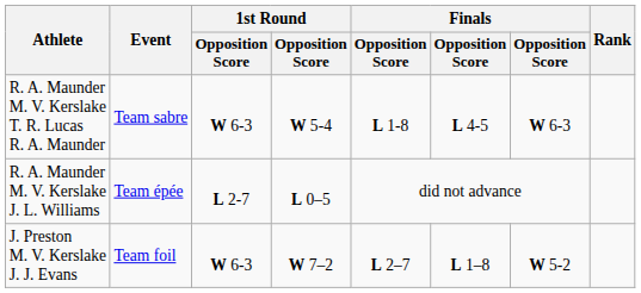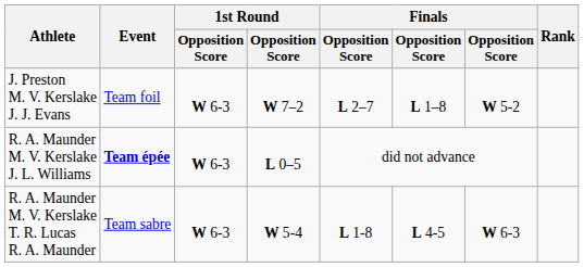 <table class="wikitable" style="font-size:90%">
 <tr>
 <th rowspan=2>Athlete</th>
 <th rowspan=2>Event</th>
 <th colspan=2>1st Round</th>
 <th colspan=3>Finals</th>
 <th rowspan=2>Rank</th>
 </tr>
 <tr style="font-size:95%">
 <th>Opposition <br> Score</th>
 <th>Opposition <br> Score</th>
 <th>Opposition <br> Score</th>
 <th>Opposition <br> Score</th>
 <th>Opposition <br> Score</th>
 </tr>
 <tr align=center>
+<td align=left>J. Preston<br>M. V. Kerslake <br> J. J. Evans</td>
+<td align=left><a href='#'>Team foil</a></td>
+<td><br><strong>W</strong> 6-3</td>
+<td><br><strong>W</strong> 7–2</td>
+<td><br><strong>L</strong> 2–7</td>
+<td><br><strong>L</strong> 1–8</td>
+<td><br><strong>W</strong> 5-2</td>
+<td></td>
+</tr>
+<tr align=center>
+<td align=left>R. A. Maunder<br>M. V. Kerslake<br>J. L. Williams</td>
+<td align=left><strong><a href='#'>Team épée</a></strong></td>
+<td><br><strong>W</strong> 6-3</td>
+<td><br><strong>L</strong> 0–5</td>
+<td colspan=3>did not advance</td>
+<td></td>
+</tr>
+<tr align=center>
 <td align=left>R. A. Maunder<br>M. V. Kerslake<br>T. R. Lucas<br>R. A. Maunder</td>
 <td align=left><a href='#'>Team sabre</a></td>
 <td><br><strong>W</strong> 6-3</td>
 <td><br><strong>W</strong> 5-4</td>
 <td><br><strong>L</strong> 1-8</td>
 <td><br><strong>L</strong> 4-5</td>
 <td><br><strong>W</strong> 6-3</td>
 <td></td>
 </tr>
-<tr align=center>
-<td align=left>R. A. Maunder<br>M. V. Kerslake<br>J. L. Williams</td>
-<td align=left><a href='#'>Team épée</a></td>
-<td><br><strong>L</strong> 2-7</td>
-<td><br><strong>L</strong> 0–5</td>
-<td colspan=3>did not advance</td>
-<td></td>
-</tr>
-<tr align=center>
-<td align=left>J. Preston<br>M. V. Kerslake <br> J. J. Evans</td>
-<td align=left><a href='#'>Team foil</a></td>
-<td><br><strong>W</strong> 6-3</td>
-<td><br><strong>W</strong> 7–2</td>
-<td><br><strong>L</strong> 2–7</td>
-<td><br><strong>L</strong> 1–8</td>
-<td><br><strong>W</strong> 5-2</td>
-<td></td>
-</tr>
 </table>
